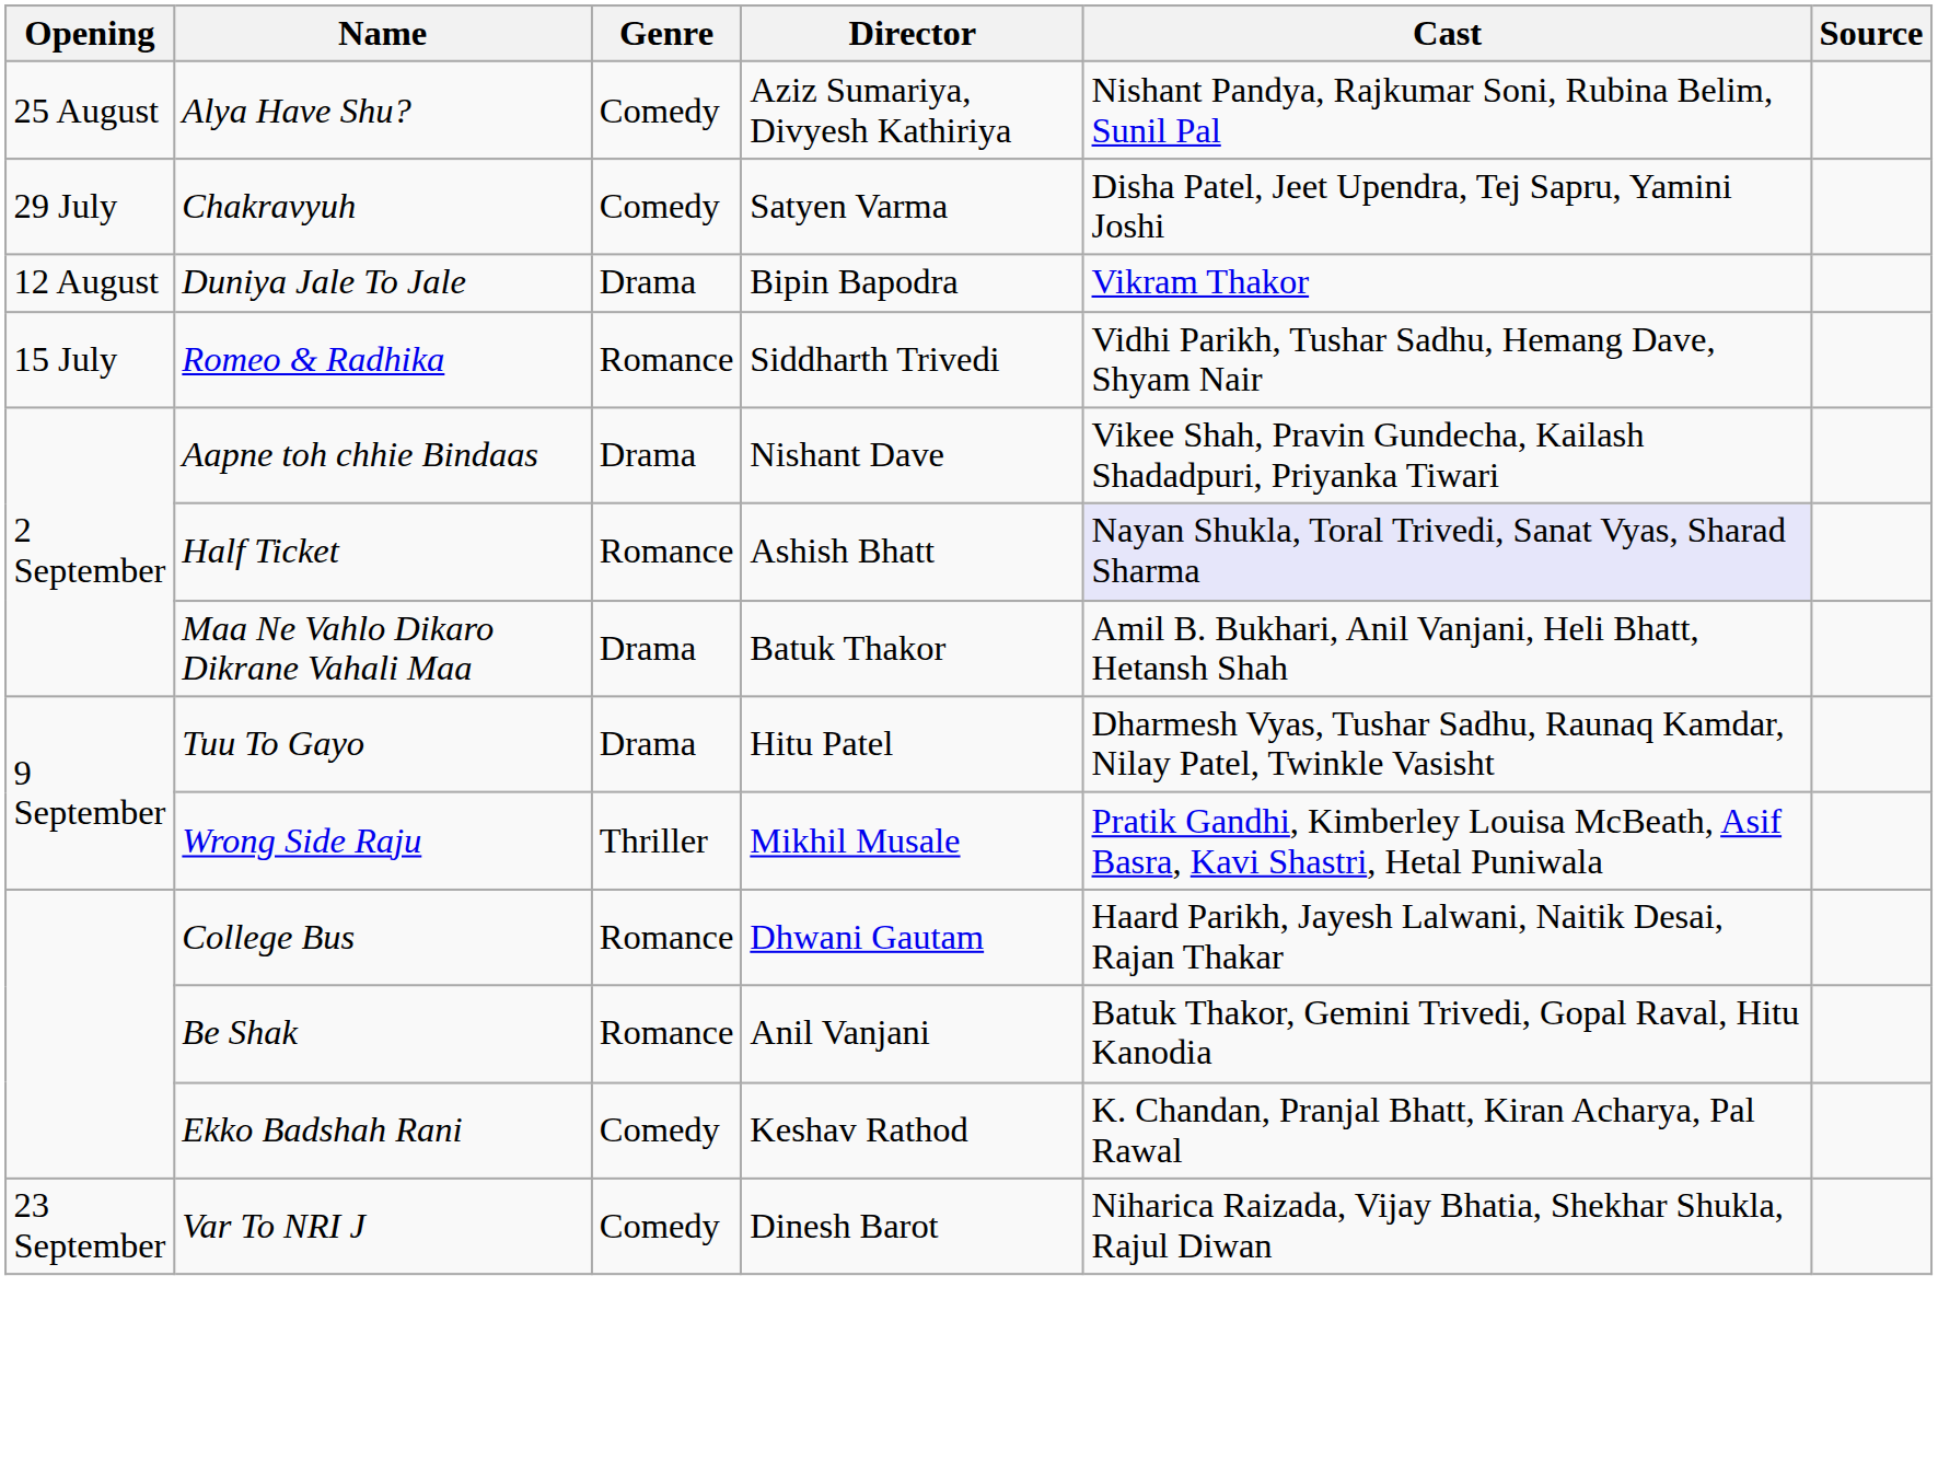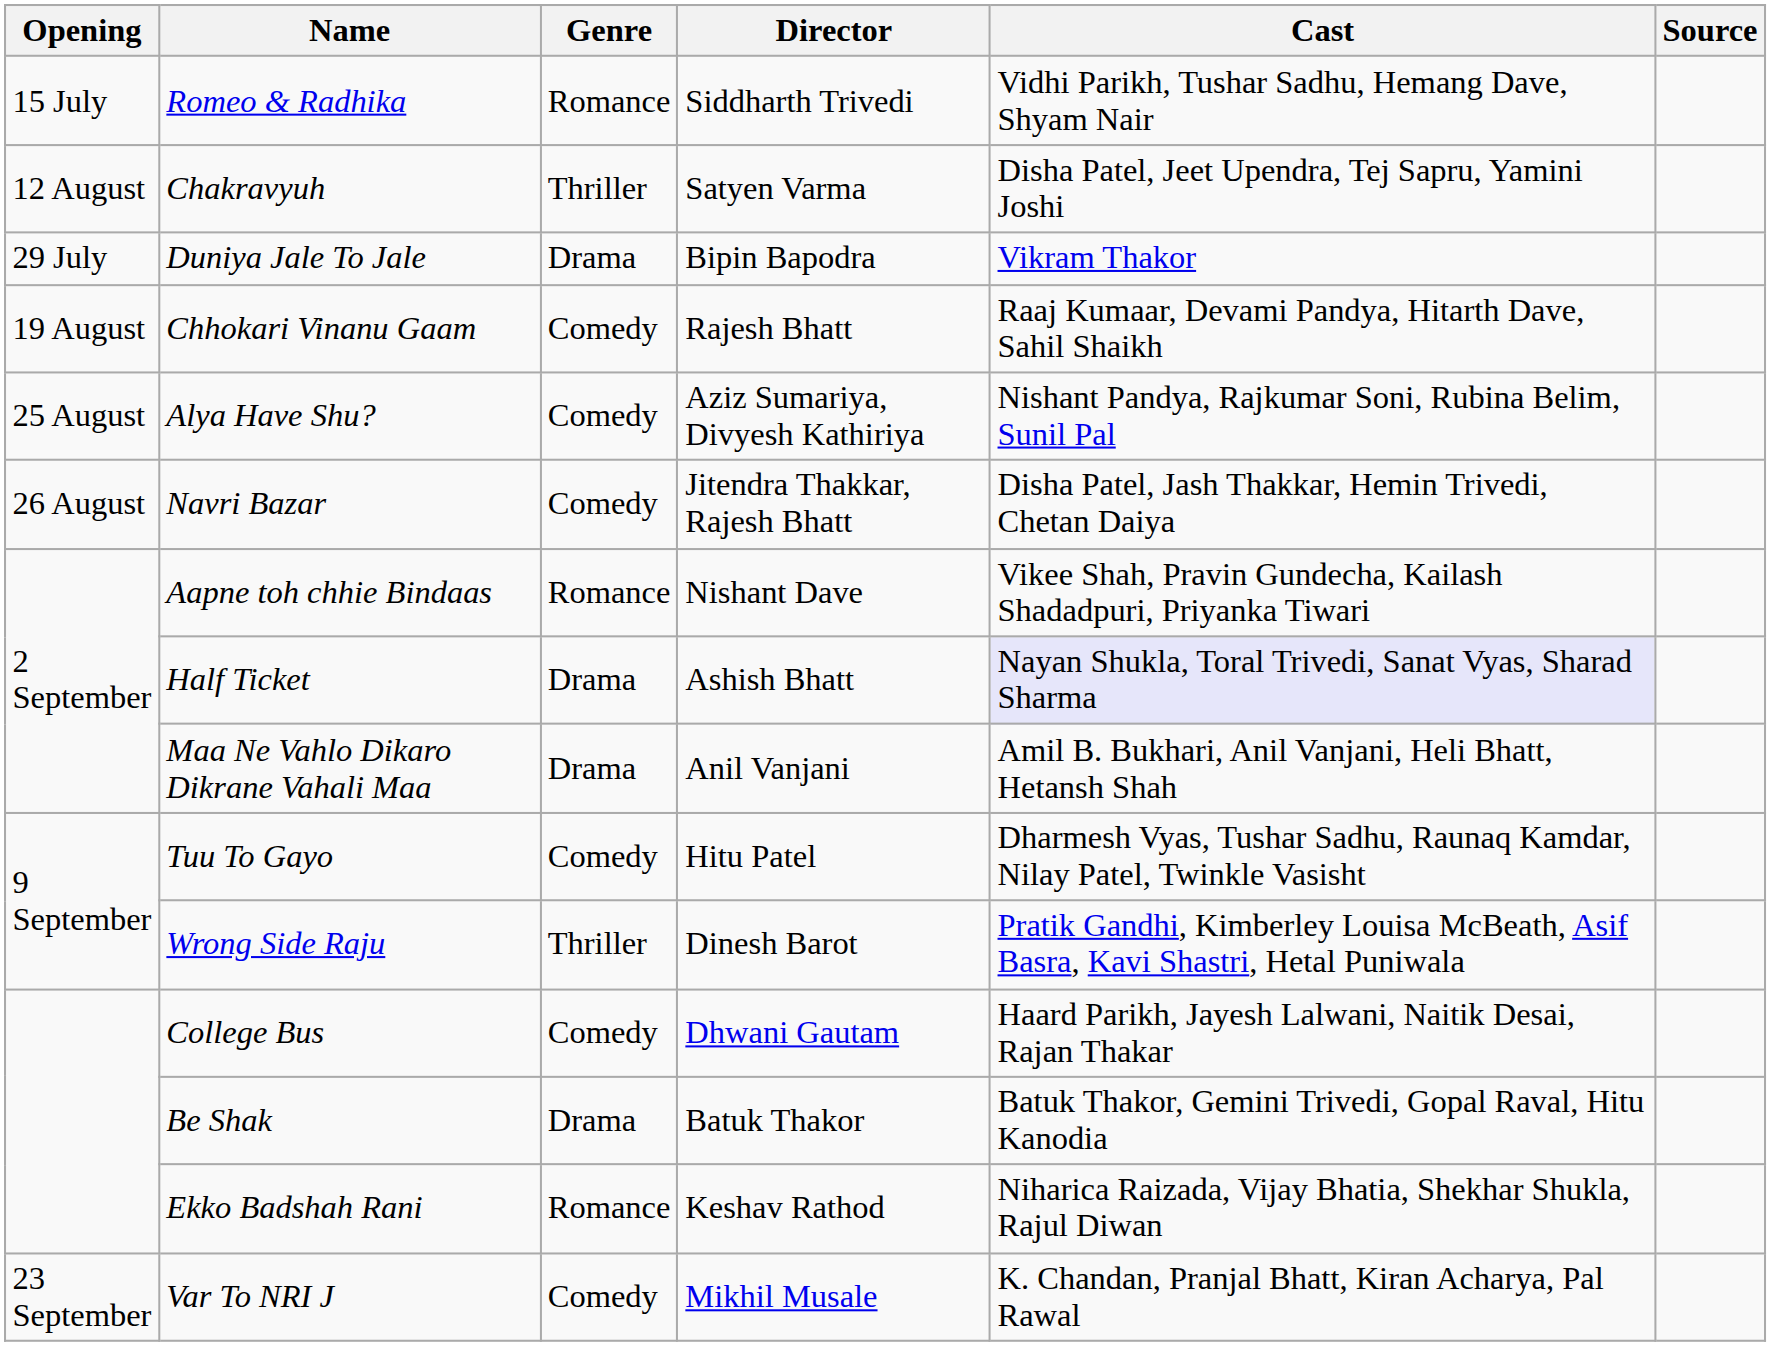 <table class="wikitable sortable">
 <tr>
 <th style="width:8%;">Opening</th>
 <th>Name</th>
 <th>Genre</th>
 <th>Director</th>
 <th>Cast</th>
 <th style="width:2%;">Source</th>
 </tr>
 <tr>
+<td>15 July</td>
+<td><em><a href='#'>Romeo & Radhika</a></em></td>
+<td>Romance</td>
+<td>Siddharth Trivedi</td>
+<td>Vidhi Parikh, Tushar Sadhu, Hemang Dave, Shyam Nair</td>
+<td></td>
+</tr>
+<tr>
+<td>12 August</td>
+<td><em>Chakravyuh</em></td>
+<td>Thriller</td>
+<td>Satyen Varma</td>
+<td>Disha Patel, Jeet Upendra, Tej Sapru, Yamini Joshi</td>
+<td></td>
+</tr>
+<tr>
+<td>29 July</td>
+<td><em>Duniya Jale To Jale</em></td>
+<td>Drama</td>
+<td>Bipin Bapodra</td>
+<td><a href='#'>Vikram Thakor</a></td>
+<td></td>
+</tr>
+<tr>
+<td>19 August</td>
+<td><em>Chhokari Vinanu Gaam</em></td>
+<td>Comedy</td>
+<td>Rajesh Bhatt</td>
+<td>Raaj Kumaar, Devami Pandya, Hitarth Dave, Sahil Shaikh</td>
+<td></td>
+</tr>
+<tr>
 <td>25 August</td>
 <td><em>Alya Have Shu?</em></td>
 <td>Comedy</td>
 <td>Aziz Sumariya, Divyesh Kathiriya</td>
 <td>Nishant Pandya, Rajkumar Soni, Rubina Belim, <a href='#'>Sunil Pal</a></td>
 <td></td>
 </tr>
 <tr>
-<td>29 July</td>
-<td><em>Chakravyuh</em></td>
+<td>26 August</td>
+<td><em>Navri Bazar</em></td>
 <td>Comedy</td>
-<td>Satyen Varma</td>
-<td>Disha Patel, Jeet Upendra, Tej Sapru, Yamini Joshi</td>
-<td></td>
-</tr>
-<tr>
-<td>12 August</td>
-<td><em>Duniya Jale To Jale</em></td>
-<td>Drama</td>
-<td>Bipin Bapodra</td>
-<td><a href='#'>Vikram Thakor</a></td>
-<td></td>
-</tr>
-<tr>
-<td>15 July</td>
-<td><em><a href='#'>Romeo & Radhika</a></em></td>
-<td>Romance</td>
-<td>Siddharth Trivedi</td>
-<td>Vidhi Parikh, Tushar Sadhu, Hemang Dave, Shyam Nair</td>
+<td>Jitendra Thakkar, Rajesh Bhatt</td>
+<td>Disha Patel, Jash Thakkar, Hemin Trivedi, Chetan Daiya</td>
 <td></td>
 </tr>
 <tr>
 <td rowspan = 3>2 September</td>
 <td><em>Aapne toh chhie Bindaas</em></td>
-<td>Drama</td>
+<td>Romance</td>
 <td>Nishant Dave</td>
 <td>Vikee Shah, Pravin Gundecha, Kailash Shadadpuri, Priyanka Tiwari</td>
 <td></td>
 </tr>
 <tr>
 <td><em>Half Ticket</em></td>
-<td>Romance</td>
+<td>Drama</td>
 <td>Ashish Bhatt</td>
 <td style="background: lavender;">Nayan Shukla, Toral Trivedi, Sanat Vyas, Sharad Sharma</td>
 <td></td>
 </tr>
 <tr>
 <td><em>Maa Ne Vahlo Dikaro Dikrane Vahali Maa</em></td>
 <td>Drama</td>
-<td>Batuk Thakor</td>
+<td>Anil Vanjani</td>
 <td>Amil B. Bukhari, Anil Vanjani, Heli Bhatt, Hetansh Shah</td>
 <td></td>
 </tr>
 <tr>
 <td rowspan=2>9 September</td>
 <td><em>Tuu To Gayo</em></td>
-<td>Drama</td>
+<td>Comedy</td>
 <td>Hitu Patel</td>
 <td>Dharmesh Vyas, Tushar Sadhu, Raunaq Kamdar, Nilay Patel, Twinkle Vasisht</td>
 <td></td>
 </tr>
 <tr>
 <td><em><a href='#'>Wrong Side Raju</a></em></td>
 <td>Thriller</td>
-<td><a href='#'>Mikhil Musale</a></td>
+<td>Dinesh Barot</td>
 <td><a href='#'>Pratik Gandhi</a>, Kimberley Louisa McBeath, <a href='#'>Asif Basra</a>, <a href='#'>Kavi Shastri</a>, Hetal Puniwala</td>
 <td></td>
 </tr>
 <tr>
 <td rowspan=3></td>
 <td><em>College Bus</em></td>
-<td>Romance</td>
+<td>Comedy</td>
 <td><a href='#'>Dhwani Gautam</a></td>
 <td>Haard Parikh, Jayesh Lalwani, Naitik Desai, Rajan Thakar</td>
 <td></td>
 </tr>
 <tr>
 <td><em>Be Shak</em></td>
-<td>Romance</td>
-<td>Anil Vanjani</td>
+<td>Drama</td>
+<td>Batuk Thakor</td>
 <td>Batuk Thakor, Gemini Trivedi, Gopal Raval, Hitu Kanodia</td>
 <td></td>
 </tr>
 <tr>
 <td><em>Ekko Badshah Rani</em></td>
-<td>Comedy</td>
+<td>Romance</td>
 <td>Keshav Rathod</td>
-<td>K. Chandan, Pranjal Bhatt, Kiran Acharya, Pal Rawal</td>
+<td>Niharica Raizada, Vijay Bhatia, Shekhar Shukla, Rajul Diwan</td>
 <td></td>
 </tr>
 <tr>
 <td>23 September</td>
 <td><em>Var To NRI J</em></td>
 <td>Comedy</td>
-<td>Dinesh Barot</td>
-<td>Niharica Raizada, Vijay Bhatia, Shekhar Shukla, Rajul Diwan</td>
+<td><a href='#'>Mikhil Musale</a></td>
+<td>K. Chandan, Pranjal Bhatt, Kiran Acharya, Pal Rawal</td>
 <td></td>
 </tr>
 </table>
